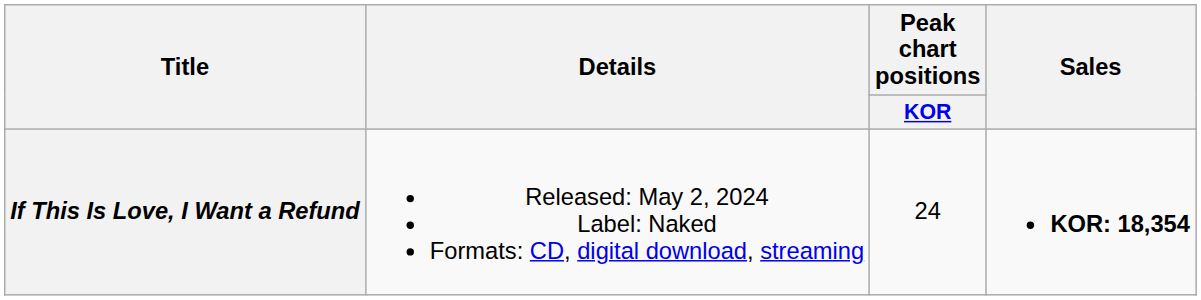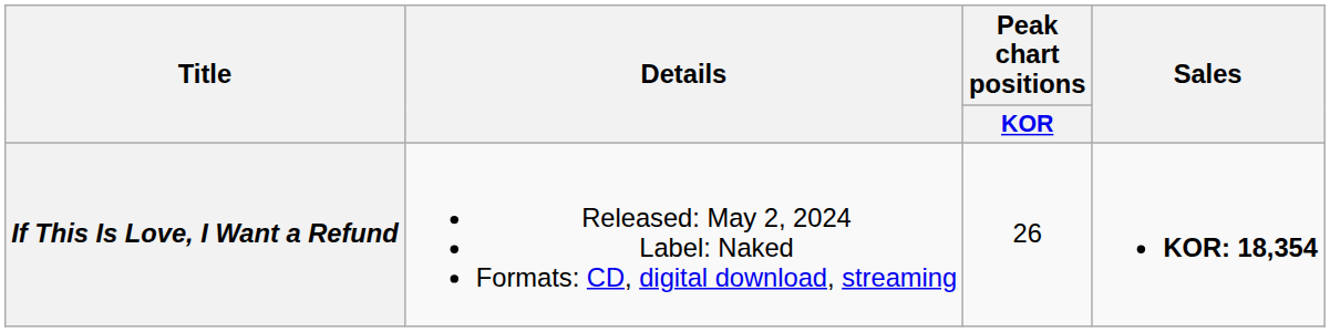 <table class="wikitable plainrowheaders" style="text-align:center">
 <tr>
 <th scope="col" rowspan="2">Title</th>
 <th scope="col" rowspan="2">Details</th>
 <th scope="col">Peak chart positions</th>
 <th scope="col" rowspan="2">Sales</th>
 </tr>
 <tr>
 <th scope="col" style="font-size:90%; width:2.5em"><a href='#'>KOR</a><br></th>
 </tr>
 <tr>
 <th scope="row"><em>If This Is Love, I Want a Refund</em></th>
 <td><br><ul><li>Released: May 2, 2024</li><li>Label: Naked</li><li>Formats: <a href='#'>CD</a>, <a href='#'>digital download</a>, <a href='#'>streaming</a></li></ul></td>
-<td>24</td>
+<td>26</td>
 <td><strong><br><ul><li>KOR: 18,354</li></ul></strong></td>
 </tr>
 </table>
